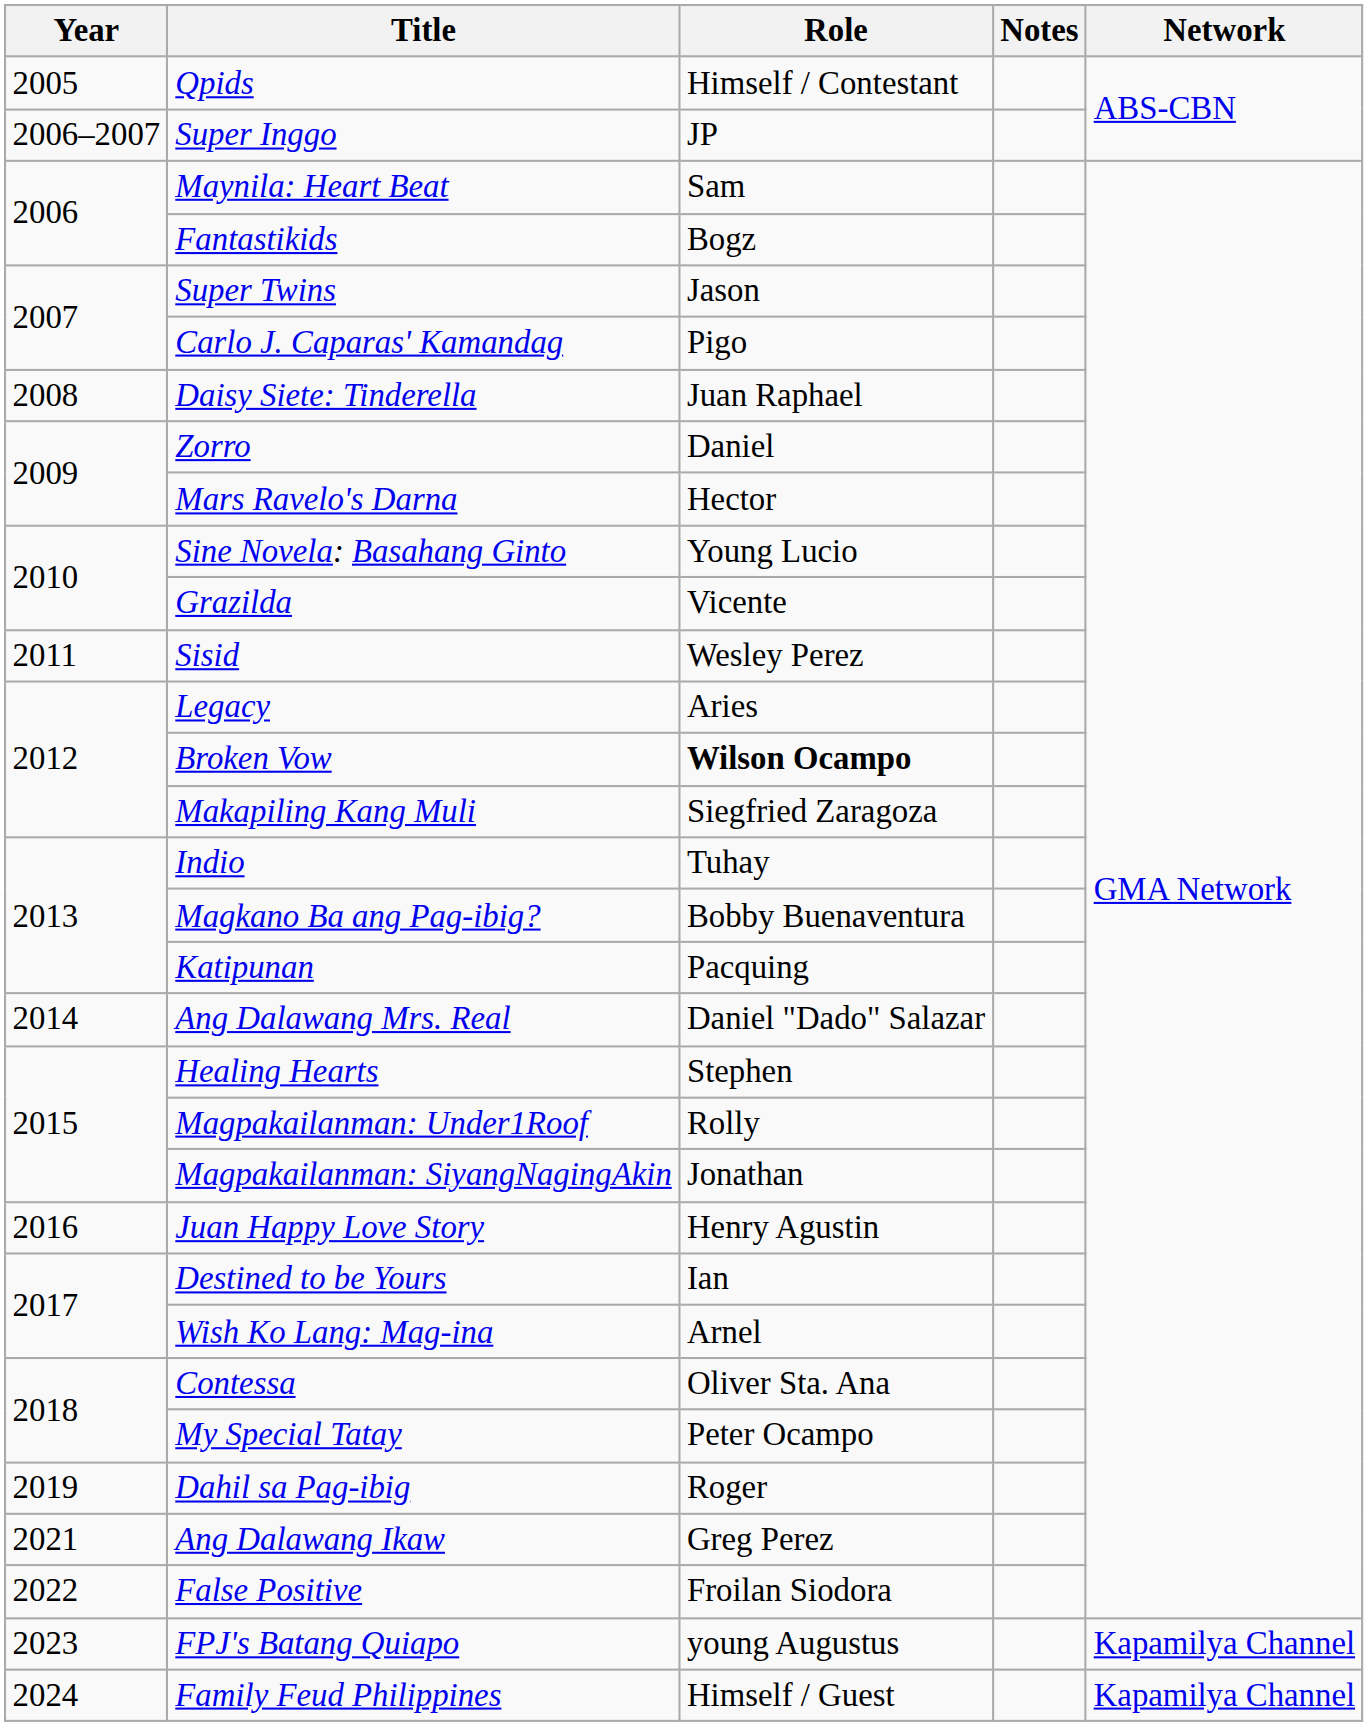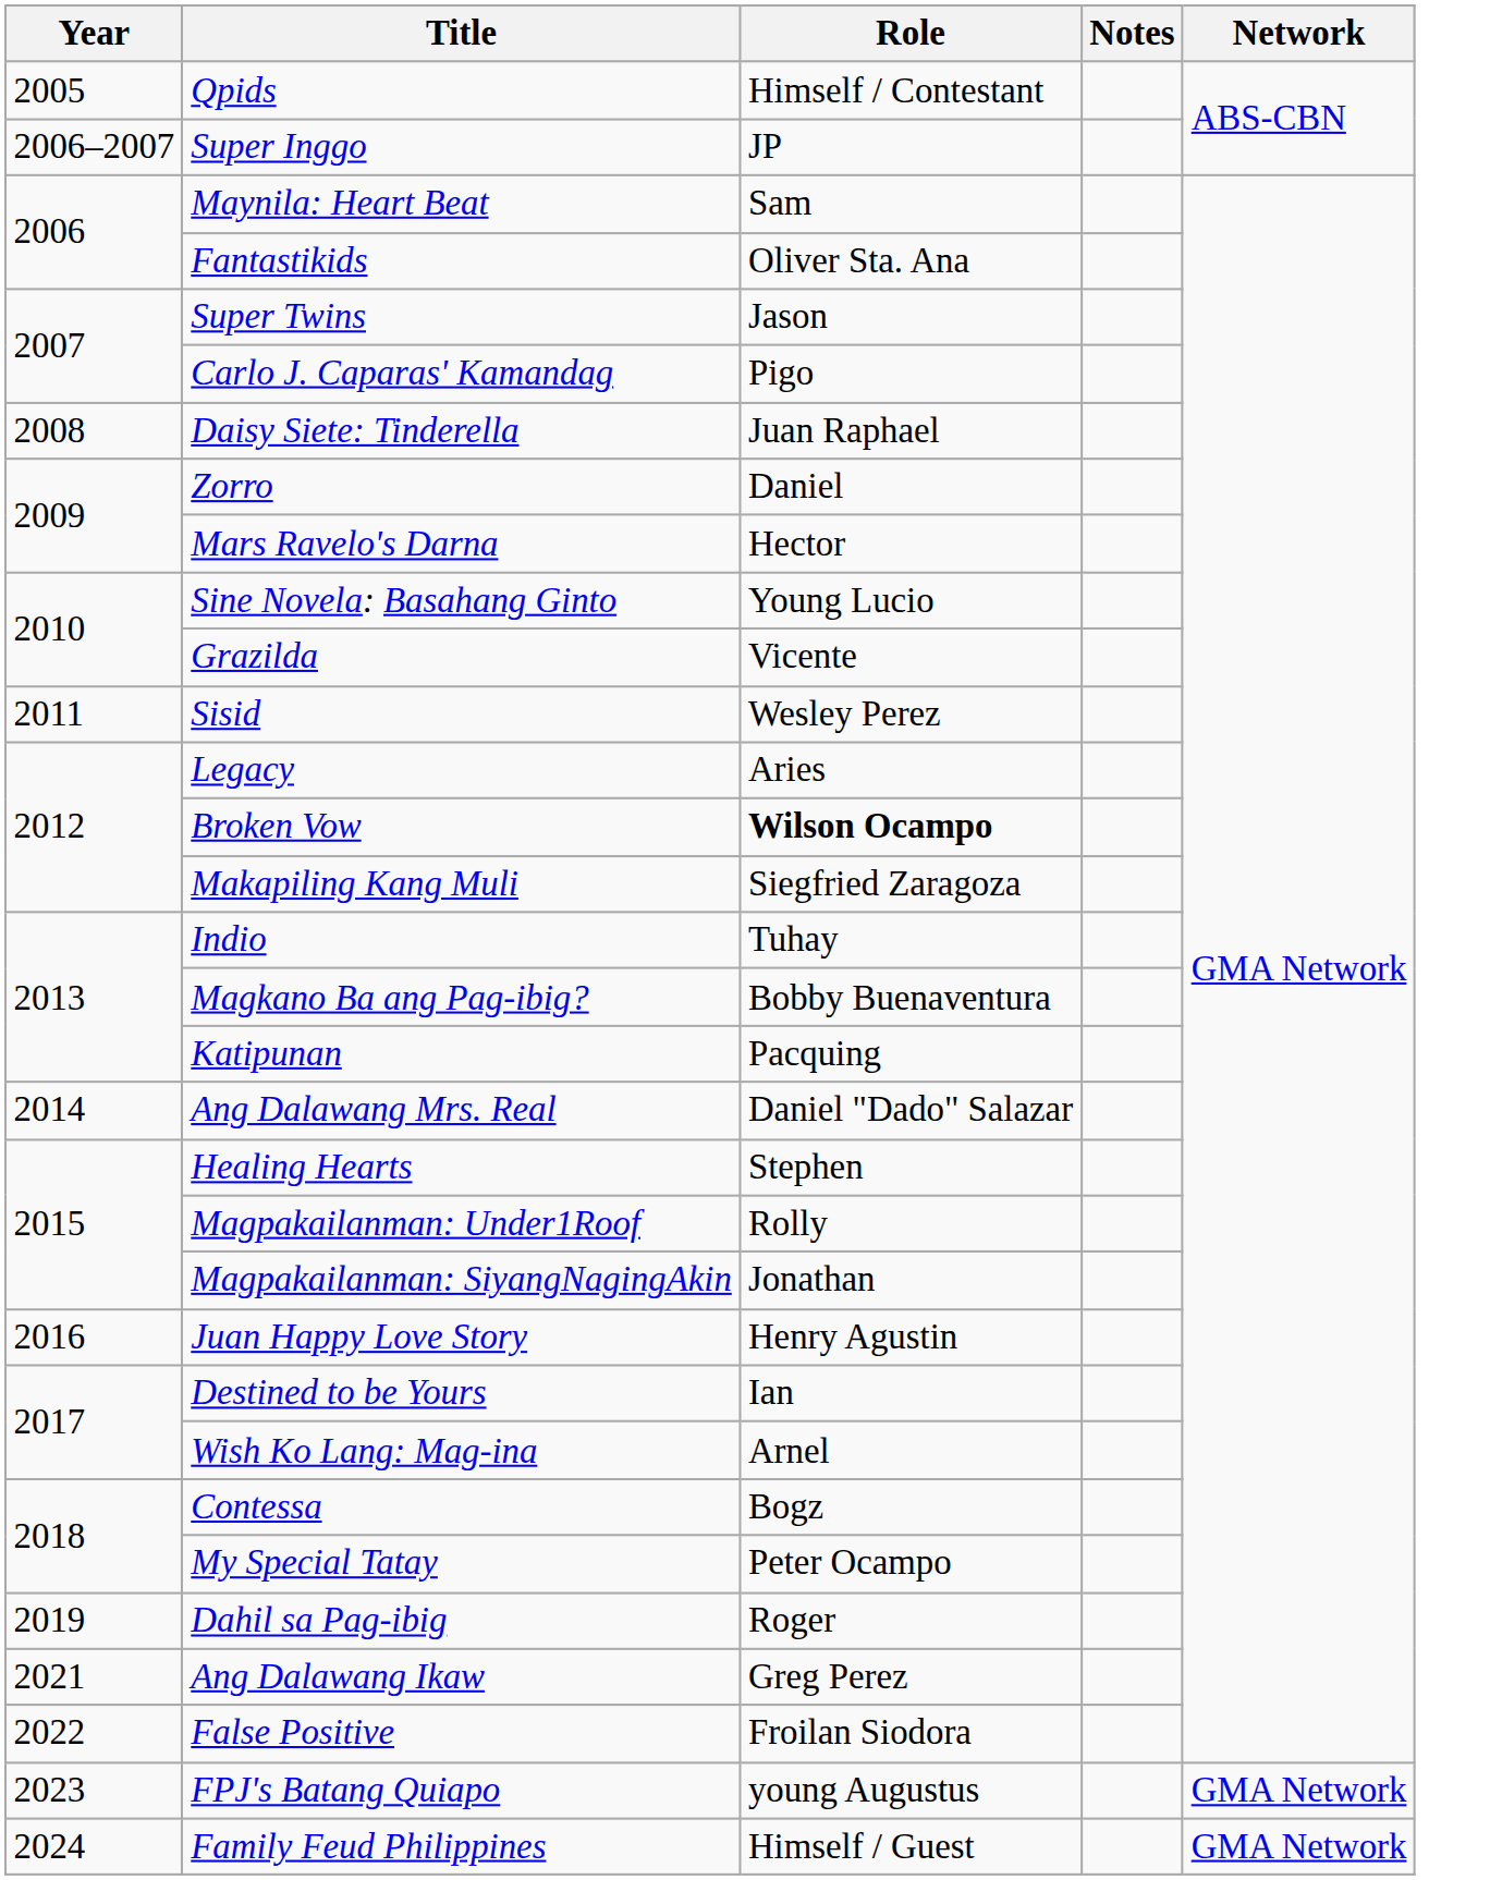 <table class="wikitable sortable">
 <tr>
 <th>Year</th>
 <th>Title</th>
 <th>Role</th>
 <th>Notes</th>
 <th>Network</th>
 </tr>
 <tr>
 <td>2005</td>
 <td><em><a href='#'>Qpids</a></em></td>
 <td>Himself / Contestant</td>
 <td></td>
 <td rowspan="2"><a href='#'>ABS-CBN</a></td>
 </tr>
 <tr>
 <td>2006–2007</td>
 <td><em><a href='#'>Super Inggo</a></em></td>
 <td>JP</td>
 <td></td>
 </tr>
 <tr>
 <td rowspan="2">2006</td>
 <td><em><a href='#'>Maynila: Heart Beat</a></em></td>
 <td>Sam</td>
 <td></td>
 <td rowspan="28"><a href='#'>GMA Network</a></td>
 </tr>
 <tr>
 <td><em><a href='#'>Fantastikids</a></em></td>
-<td>Bogz</td>
+<td>Oliver Sta. Ana</td>
 <td></td>
 </tr>
 <tr>
 <td rowspan="2">2007</td>
 <td><em><a href='#'>Super Twins</a></em></td>
 <td>Jason</td>
 <td></td>
 </tr>
 <tr>
 <td><em><a href='#'>Carlo J. Caparas' Kamandag</a></em></td>
 <td>Pigo</td>
 <td></td>
 </tr>
 <tr>
 <td>2008</td>
 <td><em><a href='#'>Daisy Siete: Tinderella</a></em></td>
 <td>Juan Raphael</td>
 <td></td>
 </tr>
 <tr>
 <td rowspan="2">2009</td>
 <td><em><a href='#'>Zorro</a></em></td>
 <td>Daniel</td>
 <td></td>
 </tr>
 <tr>
 <td><em><a href='#'>Mars Ravelo's Darna</a></em></td>
 <td>Hector</td>
 <td></td>
 </tr>
 <tr>
 <td rowspan="2">2010</td>
 <td><em><a href='#'>Sine Novela</a>: <a href='#'>Basahang Ginto</a></em></td>
 <td>Young Lucio</td>
 <td></td>
 </tr>
 <tr>
 <td><em><a href='#'>Grazilda</a></em></td>
 <td>Vicente</td>
 <td></td>
 </tr>
 <tr>
 <td>2011</td>
 <td><em><a href='#'>Sisid</a></em></td>
 <td>Wesley Perez</td>
 <td></td>
 </tr>
 <tr>
 <td rowspan="3">2012</td>
 <td><em><a href='#'>Legacy</a></em></td>
 <td>Aries</td>
 <td></td>
 </tr>
 <tr>
 <td><em><a href='#'>Broken Vow</a></em></td>
 <td><strong>Wilson Ocampo</strong></td>
 <td></td>
 </tr>
 <tr>
 <td><em><a href='#'>Makapiling Kang Muli</a></em></td>
 <td>Siegfried Zaragoza</td>
 <td></td>
 </tr>
 <tr>
 <td rowspan="3">2013</td>
 <td><em><a href='#'>Indio</a></em></td>
 <td>Tuhay</td>
 <td></td>
 </tr>
 <tr>
 <td><em><a href='#'>Magkano Ba ang Pag-ibig?</a></em></td>
 <td>Bobby Buenaventura</td>
 <td></td>
 </tr>
 <tr>
 <td><em><a href='#'>Katipunan</a></em></td>
 <td>Pacquing</td>
 <td></td>
 </tr>
 <tr>
 <td>2014</td>
 <td><em><a href='#'>Ang Dalawang Mrs. Real</a></em></td>
 <td>Daniel "Dado" Salazar</td>
 <td></td>
 </tr>
 <tr>
 <td rowspan="3">2015</td>
 <td><em><a href='#'>Healing Hearts</a></em></td>
 <td>Stephen</td>
 <td></td>
 </tr>
 <tr>
 <td><em><a href='#'>Magpakailanman: Under1Roof</a></em></td>
 <td>Rolly</td>
 <td></td>
 </tr>
 <tr>
 <td><em><a href='#'>Magpakailanman: SiyangNagingAkin</a></em></td>
 <td>Jonathan</td>
 <td></td>
 </tr>
 <tr>
 <td>2016</td>
 <td><em><a href='#'>Juan Happy Love Story</a></em></td>
 <td>Henry Agustin</td>
 <td></td>
 </tr>
 <tr>
 <td rowspan="2">2017</td>
 <td><em><a href='#'>Destined to be Yours</a></em></td>
 <td>Ian</td>
 <td></td>
 </tr>
 <tr>
 <td><em><a href='#'>Wish Ko Lang: Mag-ina</a></em></td>
 <td>Arnel</td>
 <td></td>
 </tr>
 <tr>
 <td rowspan=2>2018</td>
 <td><em><a href='#'>Contessa</a></em></td>
-<td>Oliver Sta. Ana</td>
+<td>Bogz</td>
 <td></td>
 </tr>
 <tr>
 <td><em><a href='#'>My Special Tatay</a></em></td>
 <td>Peter Ocampo</td>
 <td></td>
 </tr>
 <tr>
 <td>2019</td>
 <td><em><a href='#'>Dahil sa Pag-ibig</a></em></td>
 <td>Roger</td>
 <td></td>
 </tr>
 <tr>
 <td>2021</td>
 <td><em><a href='#'>Ang Dalawang Ikaw</a></em></td>
 <td>Greg Perez</td>
 <td></td>
 </tr>
 <tr>
 <td>2022</td>
 <td><em><a href='#'>False Positive</a></em></td>
 <td>Froilan Siodora</td>
 <td></td>
 </tr>
 <tr>
 <td>2023</td>
 <td><em><a href='#'>FPJ's Batang Quiapo</a></em></td>
 <td>young Augustus</td>
 <td></td>
-<td><a href='#'>Kapamilya Channel</a></td>
+<td><a href='#'>GMA Network</a></td>
 </tr>
 <tr>
 <td>2024</td>
 <td><em><a href='#'>Family Feud Philippines</a></em></td>
 <td>Himself / Guest</td>
 <td></td>
-<td><a href='#'>Kapamilya Channel</a></td>
+<td><a href='#'>GMA Network</a></td>
 </tr>
 </table>
